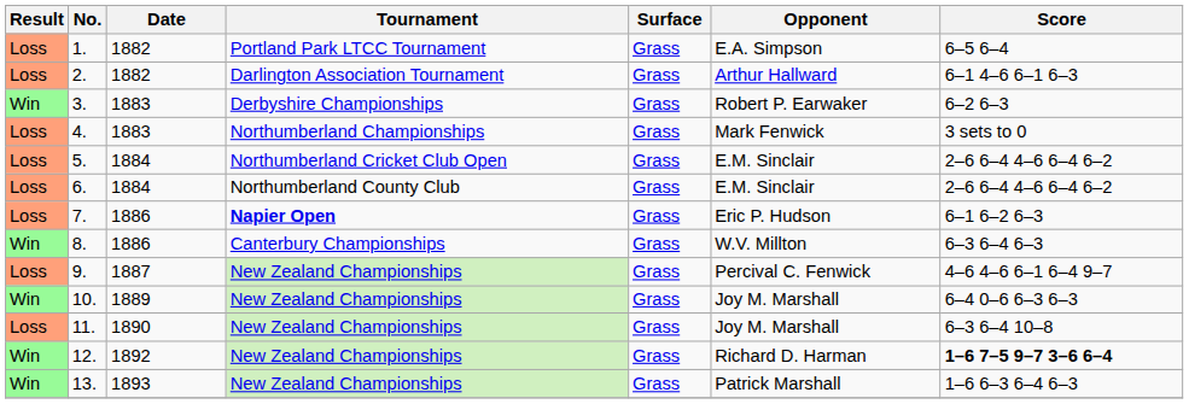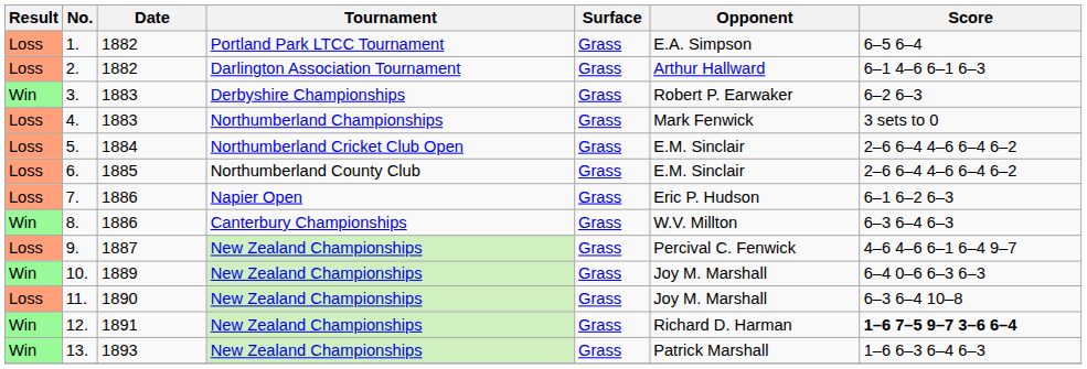 <table class='sortable wikitable' style=font-size:90%;>
 <tr>
 <th style="width:40px">Result</th>
 <th style="width:25px">No.</th>
 <th style="width:90px">Date</th>
 <th style="width:320px">Tournament</th>
 <th style="width:60px">Surface</th>
 <th style="width:180px">Opponent</th>
 <th style="width:190px" class="unsortable">Score</th>
 </tr>
 <tr>
 <td style="background:#ffa07a;">Loss</td>
 <td>1.</td>
 <td>1882</td>
 <td><a href='#'>Portland Park LTCC Tournament</a></td>
 <td><a href='#'>Grass</a></td>
 <td> E.A. Simpson</td>
 <td>6–5 6–4</td>
 </tr>
 <tr>
 <td style="background:#ffa07a;">Loss</td>
 <td>2.</td>
 <td>1882</td>
 <td><a href='#'>Darlington Association Tournament</a></td>
 <td><a href='#'>Grass</a></td>
 <td> <a href='#'>Arthur Hallward</a></td>
 <td>6–1 4–6 6–1 6–3</td>
 </tr>
 <tr>
 <td style="background:#98FB98;">Win</td>
 <td>3.</td>
 <td>1883</td>
 <td><a href='#'>Derbyshire Championships</a></td>
 <td><a href='#'>Grass</a></td>
 <td> Robert P. Earwaker</td>
 <td>6–2 6–3</td>
 </tr>
 <tr>
 <td style="background:#ffa07a;">Loss</td>
 <td>4.</td>
 <td>1883</td>
 <td><a href='#'>Northumberland Championships</a></td>
 <td><a href='#'>Grass</a></td>
 <td> Mark Fenwick</td>
 <td>3 sets to 0</td>
 </tr>
 <tr>
 <td style="background:#ffa07a;">Loss</td>
 <td>5.</td>
 <td>1884</td>
 <td><a href='#'>Northumberland Cricket Club Open</a></td>
 <td><a href='#'>Grass</a></td>
 <td> E.M. Sinclair</td>
 <td>2–6 6–4 4–6 6–4 6–2</td>
 </tr>
 <tr>
 <td style="background:#ffa07a;">Loss</td>
 <td>6.</td>
-<td>1884</td>
+<td>1885</td>
 <td>Northumberland County Club</td>
 <td><a href='#'>Grass</a></td>
 <td> E.M. Sinclair</td>
 <td>2–6 6–4 4–6 6–4 6–2</td>
 </tr>
 <tr>
 <td style="background:#ffa07a;">Loss</td>
 <td>7.</td>
 <td>1886</td>
-<td><strong><a href='#'>Napier Open</a></strong></td>
+<td><a href='#'>Napier Open</a></td>
 <td><a href='#'>Grass</a></td>
 <td> Eric P. Hudson</td>
 <td>6–1 6–2 6–3</td>
 </tr>
 <tr>
 <td style="background:#98FB98;">Win</td>
 <td>8.</td>
 <td>1886</td>
 <td><a href='#'>Canterbury Championships</a></td>
 <td><a href='#'>Grass</a></td>
 <td> W.V. Millton</td>
 <td>6–3 6–4 6–3</td>
 </tr>
 <tr>
 <td style="background:#ffa07a;">Loss</td>
 <td>9.</td>
 <td>1887</td>
 <td style="background:#d0f0c0"><a href='#'>New Zealand Championships</a></td>
 <td><a href='#'>Grass</a></td>
 <td> Percival C. Fenwick</td>
 <td>4–6 4–6 6–1 6–4 9–7</td>
 </tr>
 <tr>
 <td style="background:#98FB98;">Win</td>
 <td>10.</td>
 <td>1889</td>
 <td style="background:#d0f0c0"><a href='#'>New Zealand Championships</a></td>
 <td><a href='#'>Grass</a></td>
 <td> Joy M. Marshall</td>
 <td>6–4 0–6 6–3 6–3</td>
 </tr>
 <tr>
 <td style="background:#ffa07a;">Loss</td>
 <td>11.</td>
 <td>1890</td>
 <td style="background:#d0f0c0"><a href='#'>New Zealand Championships</a></td>
 <td><a href='#'>Grass</a></td>
 <td> Joy M. Marshall</td>
 <td>6–3 6–4 10–8</td>
 </tr>
 <tr>
 <td style="background:#98FB98;">Win</td>
 <td>12.</td>
-<td>1892</td>
+<td>1891</td>
 <td style="background:#d0f0c0"><a href='#'>New Zealand Championships</a></td>
 <td><a href='#'>Grass</a></td>
 <td> Richard D. Harman</td>
 <td><strong>1–6 7–5 9–7 3–6 6–4</strong></td>
 </tr>
 <tr>
 <td style="background:#98FB98;">Win</td>
 <td>13.</td>
 <td>1893</td>
 <td style="background:#d0f0c0"><a href='#'>New Zealand Championships</a></td>
 <td><a href='#'>Grass</a></td>
 <td> Patrick Marshall</td>
 <td>1–6 6–3 6–4 6–3</td>
 </tr>
 <tr>
 </tr>
 </table>
